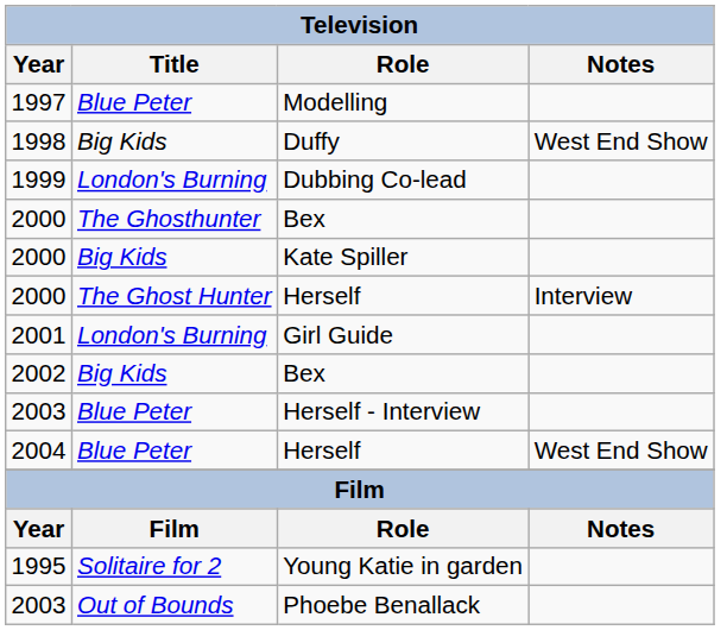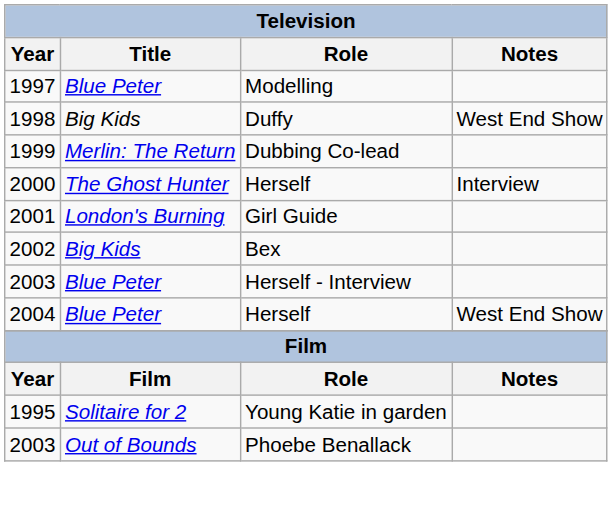 <table class="wikitable" style="font-size: 90%;">
 <tr>
 <th colspan="4" style="background: LightSteelBlue;">Television</th>
 </tr>
 <tr>
 <th>Year</th>
 <th>Title</th>
 <th>Role</th>
 <th>Notes</th>
 </tr>
 <tr>
 <td>1997</td>
 <td><em><a href='#'>Blue Peter</a></em></td>
 <td>Modelling</td>
 <td></td>
 </tr>
 <tr>
 <td>1998</td>
 <td><em>Big Kids</em></td>
 <td>Duffy</td>
 <td>West End Show</td>
 </tr>
 <tr>
 <td>1999</td>
-<td><em><a href='#'>London's Burning</a></em></td>
+<td><em><a href='#'>Merlin: The Return</a></em></td>
 <td>Dubbing Co-lead</td>
-<td></td>
-</tr>
-<tr>
-<td>2000</td>
-<td><em><a href='#'>The Ghosthunter</a></em></td>
-<td>Bex</td>
-<td></td>
-</tr>
-<tr>
-<td>2000</td>
-<td><em><a href='#'>Big Kids</a></em></td>
-<td>Kate Spiller</td>
 <td></td>
 </tr>
 <tr>
 <td>2000</td>
 <td><em><a href='#'>The Ghost Hunter</a></em></td>
 <td>Herself</td>
 <td>Interview</td>
 </tr>
 <tr>
 <td>2001</td>
 <td><em><a href='#'>London's Burning</a></em></td>
 <td>Girl Guide</td>
 <td></td>
 </tr>
 <tr>
 <td>2002</td>
 <td><em><a href='#'>Big Kids</a></em></td>
 <td>Bex</td>
 <td></td>
 </tr>
 <tr>
 <td>2003</td>
 <td><em><a href='#'>Blue Peter</a></em></td>
 <td>Herself - Interview</td>
 <td></td>
 </tr>
 <tr>
 <td>2004</td>
 <td><em><a href='#'>Blue Peter</a></em></td>
 <td>Herself</td>
 <td>West End Show</td>
 </tr>
 <tr>
 </tr>
 <tr>
 <th colspan="4" style="background: LightSteelBlue;">Film</th>
 </tr>
 <tr>
 <th>Year</th>
 <th>Film</th>
 <th>Role</th>
 <th>Notes</th>
 </tr>
 <tr>
 <td>1995</td>
 <td><em><a href='#'>Solitaire for 2</a></em></td>
 <td>Young Katie in garden</td>
 <td></td>
 </tr>
 <tr>
 <td>2003</td>
 <td><em><a href='#'>Out of Bounds</a></em></td>
 <td>Phoebe Benallack</td>
 <td></td>
 </tr>
 </table>
